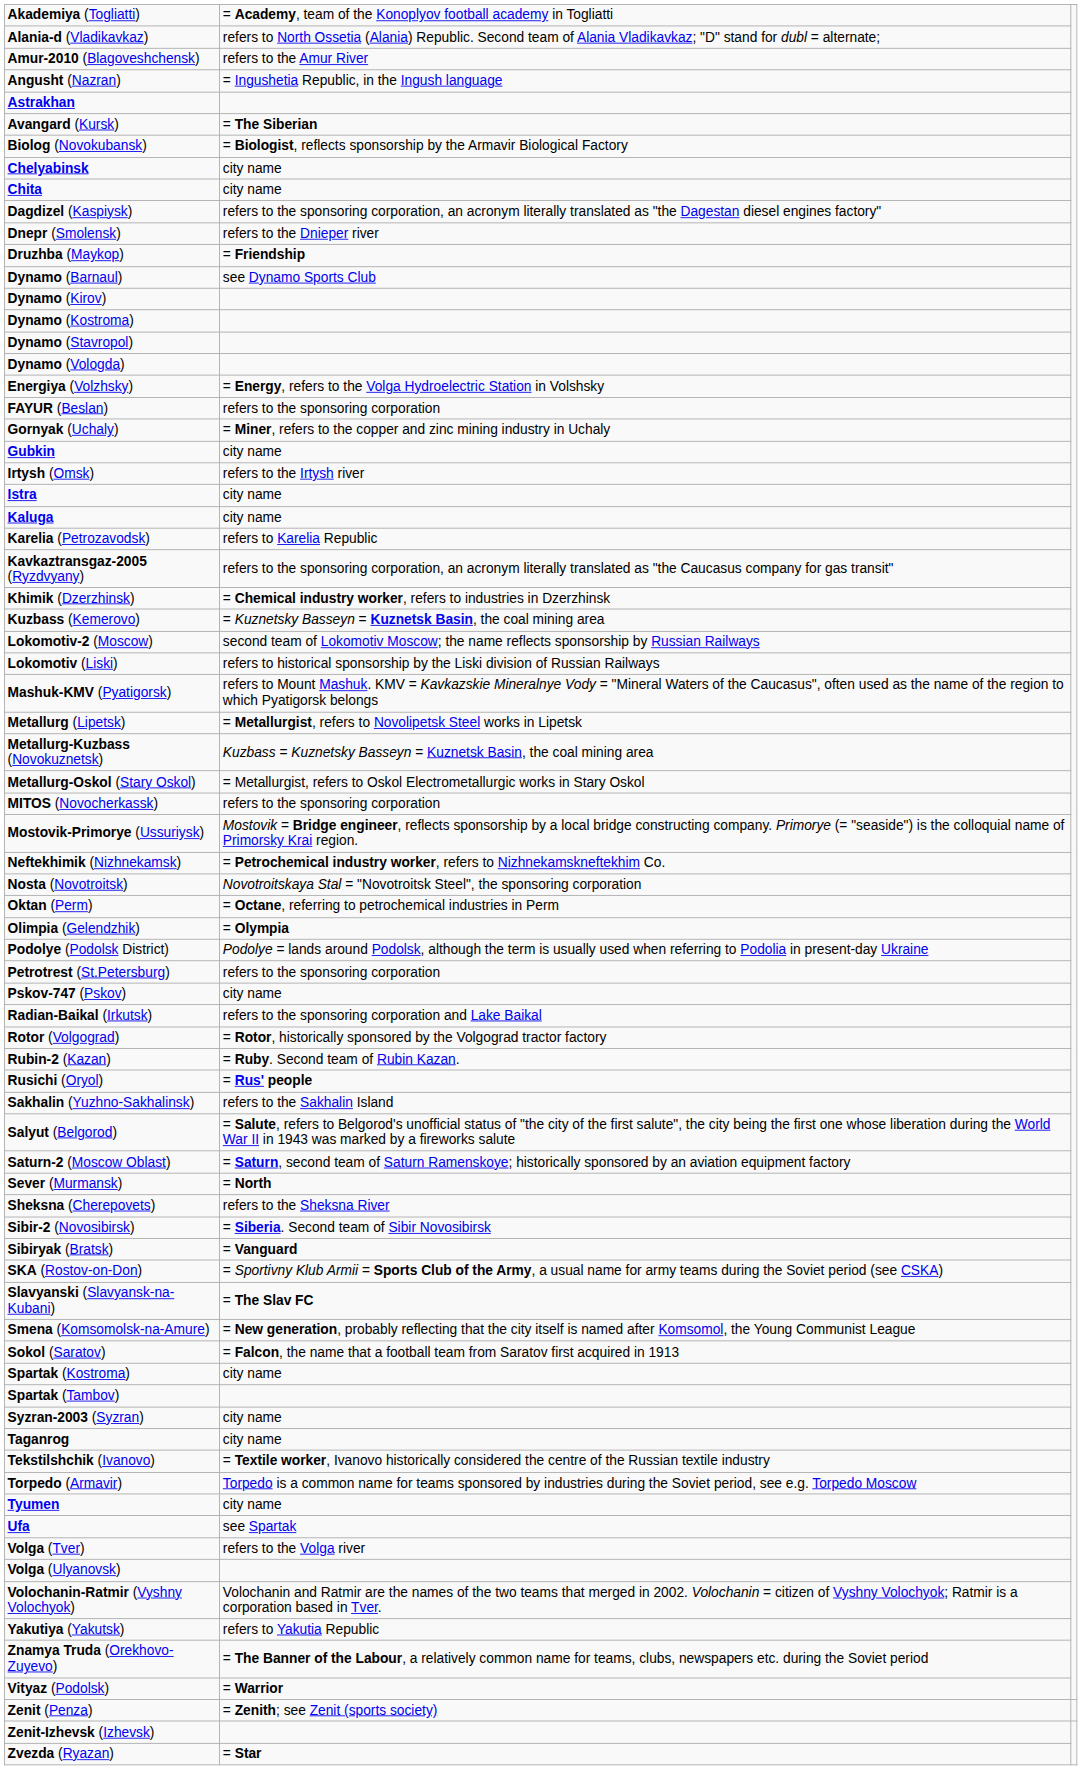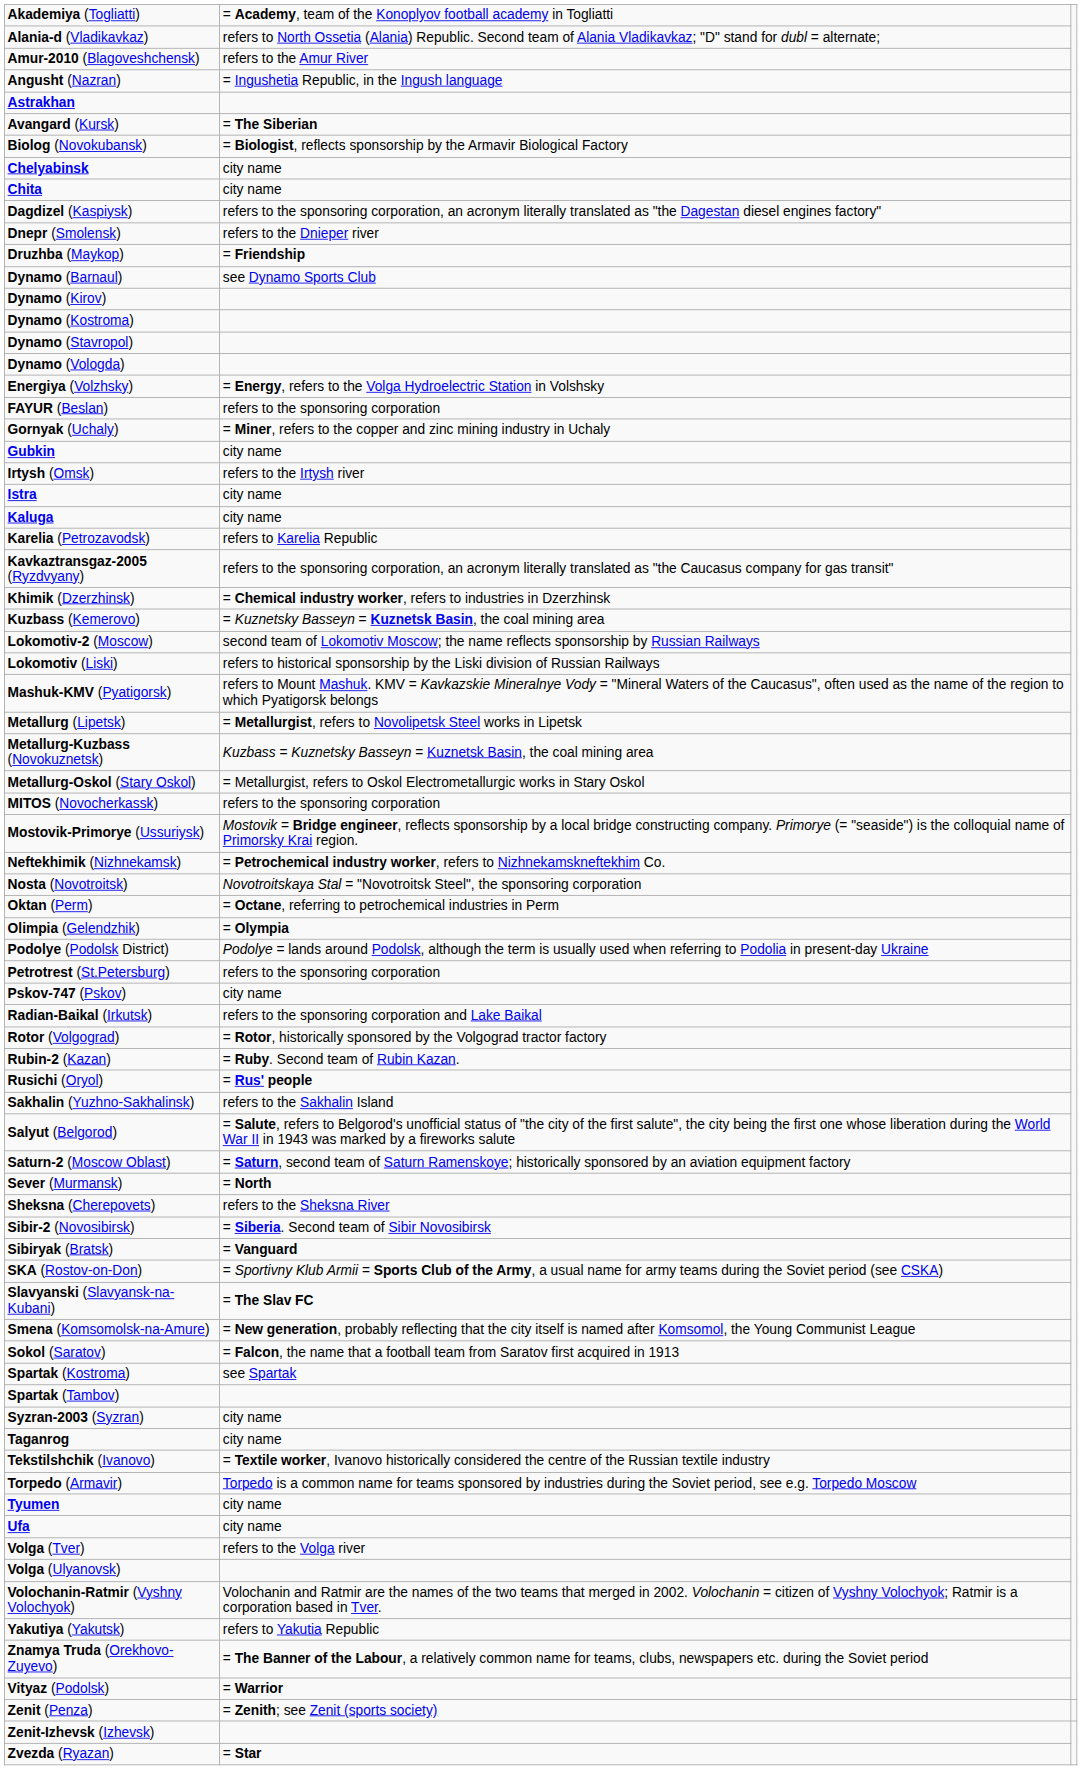 <table class="wikitable">
 <tr>
 <td><strong> Akademiya </strong> (<a href='#'>Togliatti</a>)</td>
 <td>= <strong> Academy</strong>, team of the <a href='#'>Konoplyov football academy</a> in Togliatti</td>
 </tr>
 <tr>
 <td><strong> Alania-d </strong> (<a href='#'>Vladikavkaz</a>)</td>
 <td>refers to <a href='#'>North Ossetia</a> (<a href='#'>Alania</a>) Republic. Second team of <a href='#'>Alania Vladikavkaz</a>; "D" stand for <em>dubl</em> = alternate;</td>
 </tr>
 <tr>
 <td><strong> Amur-2010 </strong> (<a href='#'>Blagoveshchensk</a>)</td>
 <td>refers to the <a href='#'>Amur River</a></td>
 </tr>
 <tr>
 <td><strong> Angusht </strong> (<a href='#'>Nazran</a>)</td>
 <td>= <a href='#'>Ingushetia</a> Republic, in the <a href='#'>Ingush language</a></td>
 </tr>
 <tr>
 <td><strong> <a href='#'>Astrakhan</a> </strong></td>
 <td></td>
 </tr>
 <tr>
 <td><strong> Avangard </strong> (<a href='#'>Kursk</a>)</td>
 <td>= <strong>The Siberian</strong></td>
 </tr>
 <tr>
 <td><strong> Biolog </strong> (<a href='#'>Novokubansk</a>)</td>
 <td>= <strong>Biologist</strong>, reflects sponsorship by the Armavir Biological Factory</td>
 </tr>
 <tr>
 <td><strong> <a href='#'>Chelyabinsk</a> </strong></td>
 <td>city name</td>
 </tr>
 <tr>
 <td><strong> <a href='#'>Chita</a> </strong></td>
 <td>city name</td>
 </tr>
 <tr>
 <td><strong>Dagdizel </strong> (<a href='#'>Kaspiysk</a>)</td>
 <td>refers to the sponsoring corporation, an acronym literally translated as "the <a href='#'>Dagestan</a> diesel engines factory"</td>
 </tr>
 <tr>
 <td><strong> Dnepr </strong> (<a href='#'>Smolensk</a>)</td>
 <td>refers to the <a href='#'>Dnieper</a> river</td>
 </tr>
 <tr>
 <td><strong> Druzhba </strong> (<a href='#'>Maykop</a>)</td>
 <td>= <strong>Friendship</strong></td>
 </tr>
 <tr>
 <td><strong> Dynamo </strong> (<a href='#'>Barnaul</a>)</td>
 <td>see <a href='#'>Dynamo Sports Club</a></td>
 </tr>
 <tr>
 <td><strong> Dynamo </strong> (<a href='#'>Kirov</a>)</td>
 <td></td>
 </tr>
 <tr>
 <td><strong> Dynamo </strong>(<a href='#'>Kostroma</a>)</td>
 <td></td>
 </tr>
 <tr>
 <td><strong> Dynamo </strong> (<a href='#'>Stavropol</a>)</td>
 <td></td>
 </tr>
 <tr>
 <td><strong> Dynamo </strong>(<a href='#'>Vologda</a>)</td>
 <td></td>
 </tr>
 <tr>
 <td><strong> Energiya </strong> (<a href='#'>Volzhsky</a>)</td>
 <td>= <strong>Energy</strong>, refers to the <a href='#'>Volga Hydroelectric Station</a> in Volshsky</td>
 </tr>
 <tr>
 <td><strong>FAYUR</strong> (<a href='#'>Beslan</a>)</td>
 <td>refers to the sponsoring corporation</td>
 </tr>
 <tr>
 <td><strong> Gornyak </strong> (<a href='#'>Uchaly</a>)</td>
 <td>= <strong>Miner</strong>, refers to the copper and zinc mining industry in Uchaly</td>
 </tr>
 <tr>
 <td><strong> <a href='#'>Gubkin</a></strong></td>
 <td>city name</td>
 </tr>
 <tr>
 <td><strong> Irtysh </strong> (<a href='#'>Omsk</a>)</td>
 <td>refers to the <a href='#'>Irtysh</a> river</td>
 </tr>
 <tr>
 <td><strong> <a href='#'>Istra</a></strong></td>
 <td>city name</td>
 </tr>
 <tr>
 <td><strong> <a href='#'>Kaluga</a></strong></td>
 <td>city name</td>
 </tr>
 <tr>
 <td><strong> Karelia </strong>(<a href='#'>Petrozavodsk</a>)</td>
 <td>refers to <a href='#'>Karelia</a> Republic</td>
 </tr>
 <tr>
 <td><strong> Kavkaztransgaz-2005 </strong> (<a href='#'>Ryzdvyany</a>)</td>
 <td>refers to the sponsoring corporation, an acronym literally translated as "the Caucasus company for gas transit"</td>
 </tr>
 <tr>
 <td><strong> Khimik </strong> (<a href='#'>Dzerzhinsk</a>)</td>
 <td>= <strong>Chemical industry worker</strong>, refers to industries in Dzerzhinsk</td>
 </tr>
 <tr>
 <td><strong> Kuzbass </strong> (<a href='#'>Kemerovo</a>)</td>
 <td>= <em>Kuznetsky Basseyn</em> = <strong><a href='#'>Kuznetsk Basin</a></strong>, the coal mining area</td>
 </tr>
 <tr>
 <td><strong> Lokomotiv-2 </strong>(<a href='#'>Moscow</a>)</td>
 <td>second team of <a href='#'>Lokomotiv Moscow</a>; the name reflects sponsorship by <a href='#'>Russian Railways</a></td>
 </tr>
 <tr>
 <td><strong> Lokomotiv </strong>(<a href='#'>Liski</a>)</td>
 <td>refers to historical sponsorship by the Liski division of Russian Railways</td>
 </tr>
 <tr>
 <td><strong> Mashuk-KMV </strong> (<a href='#'>Pyatigorsk</a>)</td>
 <td>refers to Mount <a href='#'>Mashuk</a>. KMV = <em>Kavkazskie Mineralnye Vody</em> = "Mineral Waters of the Caucasus", often used as the name of the region to which Pyatigorsk belongs</td>
 </tr>
 <tr>
 <td><strong> Metallurg </strong>(<a href='#'>Lipetsk</a>)</td>
 <td>= <strong>Metallurgist</strong>, refers to <a href='#'>Novolipetsk Steel</a> works in Lipetsk</td>
 </tr>
 <tr>
 <td><strong> Metallurg-Kuzbass </strong> (<a href='#'>Novokuznetsk</a>)</td>
 <td><em>Kuzbass</em> = <em>Kuznetsky Basseyn</em> = <a href='#'>Kuznetsk Basin</a>, the coal mining area</td>
 </tr>
 <tr>
 <td><strong> Metallurg-Oskol </strong>(<a href='#'>Stary Oskol</a>)</td>
 <td>= Metallurgist, refers to Oskol Electrometallurgic works in Stary Oskol</td>
 </tr>
 <tr>
 <td><strong> MITOS </strong> (<a href='#'>Novocherkassk</a>)</td>
 <td>refers to the sponsoring corporation</td>
 </tr>
 <tr>
 <td><strong> Mostovik-Primorye </strong> (<a href='#'>Ussuriysk</a>)</td>
 <td><em>Mostovik</em> = <strong>Bridge engineer</strong>, reflects sponsorship by a local bridge constructing company. <em>Primorye</em> (= "seaside") is the colloquial name of <a href='#'>Primorsky Krai</a> region.</td>
 </tr>
 <tr>
 <td><strong> Neftekhimik </strong> (<a href='#'>Nizhnekamsk</a>)</td>
 <td>= <strong>Petrochemical industry worker</strong>, refers to <a href='#'>Nizhnekamskneftekhim</a> Co.</td>
 </tr>
 <tr>
 <td><strong> Nosta </strong> (<a href='#'>Novotroitsk</a>)</td>
 <td><em>Novotroitskaya Stal</em> = "Novotroitsk Steel", the sponsoring corporation</td>
 </tr>
 <tr>
 <td><strong> Oktan </strong> (<a href='#'>Perm</a>)</td>
 <td>= <strong>Octane</strong>, referring to petrochemical industries in Perm</td>
 </tr>
 <tr>
 <td><strong> Olimpia </strong> (<a href='#'>Gelendzhik</a>)</td>
 <td>= <strong>Olympia</strong></td>
 </tr>
 <tr>
 <td><strong> Podolye </strong>(<a href='#'>Podolsk</a> District)</td>
 <td><em>Podolye</em> = lands around <a href='#'>Podolsk</a>, although the term is usually used when referring to <a href='#'>Podolia</a> in present-day <a href='#'>Ukraine</a></td>
 </tr>
 <tr>
 <td><strong> Petrotrest </strong>(<a href='#'>St.Petersburg</a>)</td>
 <td>refers to the sponsoring corporation</td>
 </tr>
 <tr>
 <td><strong> Pskov-747 </strong>(<a href='#'>Pskov</a>)</td>
 <td>city name</td>
 </tr>
 <tr>
 <td><strong> Radian-Baikal </strong> (<a href='#'>Irkutsk</a>)</td>
 <td>refers to the sponsoring corporation and <a href='#'>Lake Baikal</a></td>
 </tr>
 <tr>
 <td><strong> Rotor </strong> (<a href='#'>Volgograd</a>)</td>
 <td>= <strong>Rotor</strong>, historically sponsored by the Volgograd tractor factory</td>
 </tr>
 <tr>
 <td><strong> Rubin-2 </strong> (<a href='#'>Kazan</a>)</td>
 <td>= <strong>Ruby</strong>. Second team of <a href='#'>Rubin Kazan</a>.</td>
 </tr>
 <tr>
 <td><strong> Rusichi </strong>(<a href='#'>Oryol</a>)</td>
 <td>= <strong><a href='#'>Rus'</a> people</strong></td>
 </tr>
 <tr>
 <td><strong> Sakhalin </strong> (<a href='#'>Yuzhno-Sakhalinsk</a>)</td>
 <td>refers to the <a href='#'>Sakhalin</a> Island</td>
 </tr>
 <tr>
 <td><strong> Salyut </strong>(<a href='#'>Belgorod</a>)</td>
 <td>= <strong>Salute</strong>, refers to Belgorod's unofficial status of "the city of the first salute", the city being the first one whose liberation during the <a href='#'>World War II</a> in 1943 was marked by a fireworks salute</td>
 </tr>
 <tr>
 <td><strong> Saturn-2 </strong>(<a href='#'>Moscow Oblast</a>)</td>
 <td>= <strong><a href='#'>Saturn</a></strong>, second team of <a href='#'>Saturn Ramenskoye</a>; historically sponsored by an aviation equipment factory</td>
 </tr>
 <tr>
 <td><strong> Sever </strong>(<a href='#'>Murmansk</a>)</td>
 <td>= <strong>North</strong></td>
 </tr>
 <tr>
 <td><strong> Sheksna </strong>(<a href='#'>Cherepovets</a>)</td>
 <td>refers to the <a href='#'>Sheksna River</a></td>
 </tr>
 <tr>
 <td><strong> Sibir-2 </strong> (<a href='#'>Novosibirsk</a>)</td>
 <td>= <strong><a href='#'>Siberia</a></strong>. Second team of <a href='#'>Sibir Novosibirsk</a></td>
 </tr>
 <tr>
 <td><strong> Sibiryak </strong> (<a href='#'>Bratsk</a>)</td>
 <td>= <strong> Vanguard</strong></td>
 </tr>
 <tr>
 <td><strong> SKA</strong> (<a href='#'>Rostov-on-Don</a>)</td>
 <td>= <em>Sportivny Klub Armii</em> = <strong>Sports Club of the Army</strong>, a usual name for army teams during the Soviet period (see <a href='#'>CSKA</a>)</td>
 </tr>
 <tr>
 <td><strong> Slavyanski </strong> (<a href='#'>Slavyansk-na-Kubani</a>)</td>
 <td>= <strong>The Slav FC</strong></td>
 </tr>
 <tr>
 <td><strong> Smena </strong> (<a href='#'>Komsomolsk-na-Amure</a>)</td>
 <td>= <strong>New generation</strong>, probably reflecting that the city itself is named after <a href='#'>Komsomol</a>, the Young Communist League</td>
 </tr>
 <tr>
 <td><strong> Sokol </strong>(<a href='#'>Saratov</a>)</td>
 <td>= <strong>Falcon</strong>, the name that a football team from Saratov first acquired in 1913</td>
 </tr>
 <tr>
 <td><strong> Spartak </strong>(<a href='#'>Kostroma</a>)</td>
-<td>city name</td>
+<td>see <a href='#'>Spartak</a></td>
 </tr>
 <tr>
 <td><strong> Spartak </strong>(<a href='#'>Tambov</a>)</td>
 <td></td>
 </tr>
 <tr>
 <td><strong> Syzran-2003 </strong> (<a href='#'>Syzran</a>)</td>
 <td>city name</td>
 </tr>
 <tr>
 <td><strong> Taganrog </strong></td>
 <td>city name</td>
 </tr>
 <tr>
 <td><strong> Tekstilshchik </strong>(<a href='#'>Ivanovo</a>)</td>
 <td>= <strong>Textile worker</strong>, Ivanovo historically considered the centre of the Russian textile industry</td>
 </tr>
 <tr>
 <td><strong> Torpedo </strong> (<a href='#'>Armavir</a>)</td>
 <td><a href='#'>Torpedo</a> is a common name for teams sponsored by industries during the Soviet period, see e.g. <a href='#'>Torpedo Moscow</a></td>
 </tr>
 <tr>
 <td><strong> <a href='#'>Tyumen</a> </strong></td>
 <td>city name</td>
 </tr>
 <tr>
 <td><strong> <a href='#'>Ufa</a> </strong></td>
-<td>see <a href='#'>Spartak</a></td>
+<td>city name</td>
 </tr>
 <tr>
 <td><strong> Volga </strong>(<a href='#'>Tver</a>)</td>
 <td>refers to the <a href='#'>Volga</a> river</td>
 </tr>
 <tr>
 <td><strong> Volga </strong> (<a href='#'>Ulyanovsk</a>)</td>
 <td></td>
 </tr>
 <tr>
 <td><strong> Volochanin-Ratmir </strong>(<a href='#'>Vyshny Volochyok</a>)</td>
 <td>Volochanin and Ratmir are the names of the two teams that merged in 2002. <em>Volochanin</em> = citizen of <a href='#'>Vyshny Volochyok</a>; Ratmir is a corporation based in <a href='#'>Tver</a>.</td>
 </tr>
 <tr>
 <td><strong> Yakutiya </strong> (<a href='#'>Yakutsk</a>)</td>
 <td>refers to <a href='#'>Yakutia</a> Republic</td>
 </tr>
 <tr>
 <td><strong> Znamya Truda </strong>(<a href='#'>Orekhovo-Zuyevo</a>)</td>
 <td>= <strong>The Banner of the Labour</strong>, a relatively common name for teams, clubs, newspapers etc. during the Soviet period</td>
 </tr>
 <tr>
 <td><strong> Vityaz </strong>(<a href='#'>Podolsk</a>)</td>
 <td>= <strong>Warrior</strong></td>
 </tr>
 <tr>
 <td><strong> Zenit </strong>(<a href='#'>Penza</a>)</td>
 <td>= <strong>Zenith</strong>; see <a href='#'>Zenit (sports society)</a></td>
 <td></td>
 </tr>
 <tr>
 <td><strong> Zenit-Izhevsk </strong> (<a href='#'>Izhevsk</a>)</td>
 <td></td>
 </tr>
 <tr>
 <td><strong> Zvezda </strong>(<a href='#'>Ryazan</a>)</td>
 <td>= <strong>Star</strong></td>
 </tr>
 </table>
